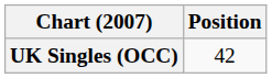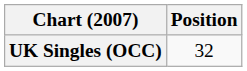 <table class="wikitable plainrowheaders" style="text-align:center">
 <tr>
 <th scope="col">Chart (2007)</th>
 <th scope="col">Position</th>
 </tr>
 <tr>
 <th scope="row">UK Singles (OCC)</th>
-<td>42</td>
+<td>32</td>
 </tr>
 </table>
